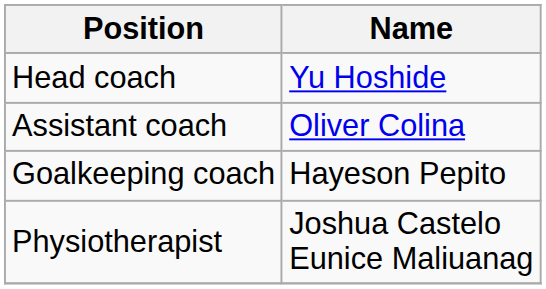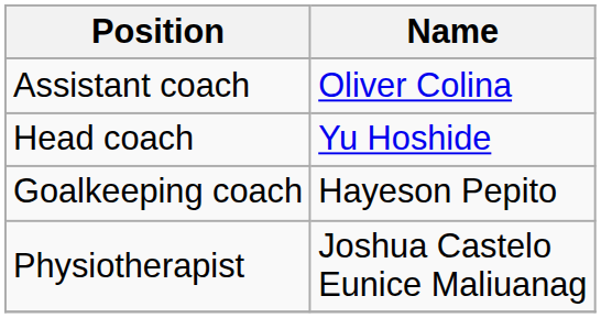 <table class="wikitable" style="text-align: left">
 <tr>
 <th style="background:#; color:#;">Position</th>
 <th style="background:#; color:#;">Name</th>
 </tr>
 <tr>
+<td style="background:#; color:#;">Assistant coach</td>
+<td> <a href='#'>Oliver Colina</a></td>
+</tr>
+<tr>
 <td style="background:#; color:#;">Head coach</td>
 <td> <a href='#'>Yu Hoshide</a></td>
-</tr>
-<tr>
-<td style="background:#; color:#;">Assistant coach</td>
-<td> <a href='#'>Oliver Colina</a></td>
 </tr>
 <tr>
 <td style="background:#; color:#;">Goalkeeping coach</td>
 <td> Hayeson Pepito</td>
 </tr>
 <tr>
 <td style="background:#; color:#;">Physiotherapist</td>
 <td> Joshua Castelo<br> Eunice Maliuanag</td>
 </tr>
 <tr>
 </tr>
 </table>
